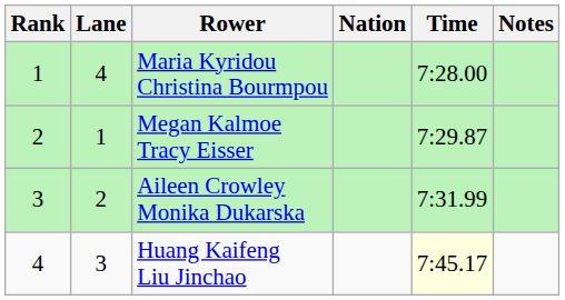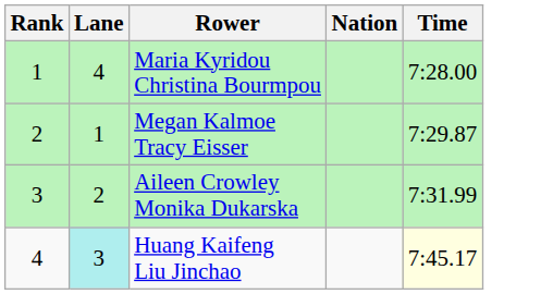 <table class="wikitable sortable" style="text-align:center">
 <tr>
 <th>Rank</th>
 <th>Lane</th>
 <th>Rower</th>
 <th>Nation</th>
 <th>Time</th>
-<th>Notes</th>
 </tr>
 <tr bgcolor=bbf3bb>
 <td>1</td>
 <td>4</td>
 <td align=left><a href='#'>Maria Kyridou</a><br><a href='#'>Christina Bourmpou</a></td>
 <td align=left></td>
 <td>7:28.00</td>
-<td></td>
 </tr>
 <tr bgcolor=bbf3bb>
 <td>2</td>
 <td>1</td>
 <td align=left><a href='#'>Megan Kalmoe</a><br><a href='#'>Tracy Eisser</a></td>
 <td align=left></td>
 <td>7:29.87</td>
-<td></td>
 </tr>
 <tr bgcolor=bbf3bb>
 <td>3</td>
 <td>2</td>
 <td align=left><a href='#'>Aileen Crowley</a><br><a href='#'>Monika Dukarska</a></td>
 <td align=left></td>
 <td>7:31.99</td>
-<td></td>
 </tr>
 <tr>
 <td>4</td>
-<td>3</td>
+<td style="background: paleturquoise;">3</td>
 <td align=left><a href='#'>Huang Kaifeng</a><br><a href='#'>Liu Jinchao</a></td>
 <td align=left></td>
 <td style="background: lightyellow;">7:45.17</td>
-<td></td>
 </tr>
 </table>
